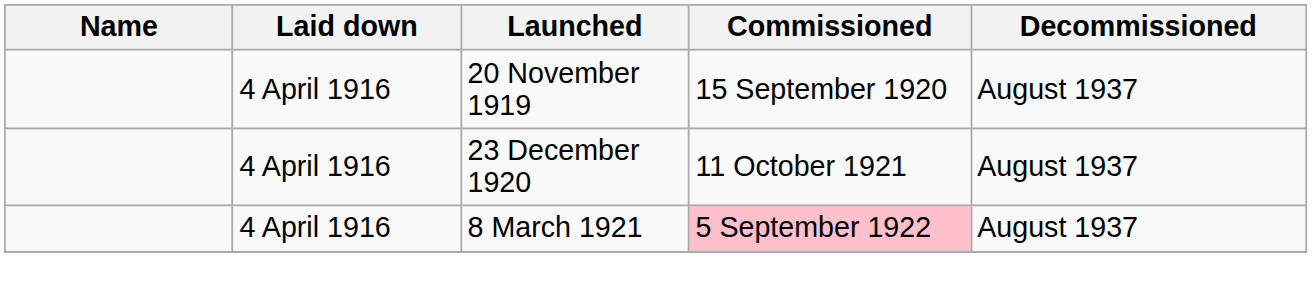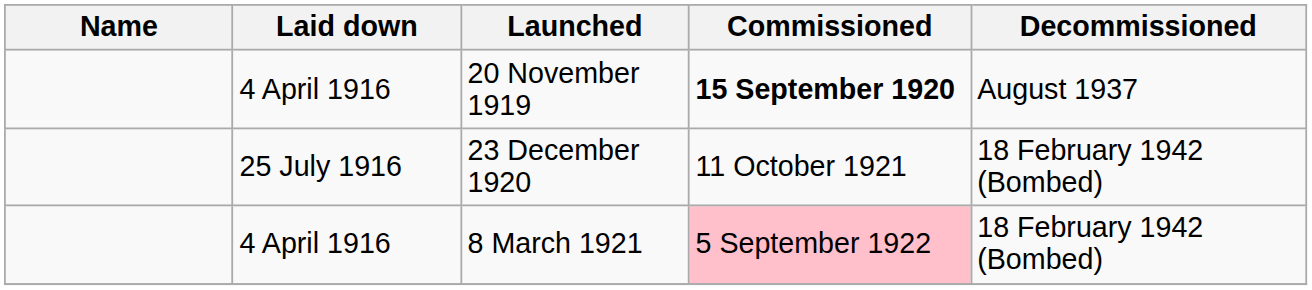 <table class="wikitable">
 <tr>
 <th width="120">Name</th>
 <th width="120">Laid down</th>
 <th width="120">Launched</th>
 <th width="150">Commissioned</th>
 <th width="180">Decommissioned</th>
 </tr>
 <tr>
 <td></td>
 <td>4 April 1916</td>
 <td>20 November 1919</td>
-<td>15 September 1920</td>
+<td><strong>15 September 1920</strong></td>
 <td>August 1937</td>
 </tr>
 <tr>
 <td></td>
-<td>4 April 1916</td>
+<td>25 July 1916</td>
 <td>23 December 1920</td>
 <td>11 October 1921</td>
-<td>August 1937</td>
+<td>18 February 1942 (Bombed)</td>
 </tr>
 <tr>
 <td></td>
 <td>4 April 1916</td>
 <td>8 March 1921</td>
 <td style="background: pink;">5 September 1922</td>
-<td>August 1937</td>
+<td>18 February 1942 (Bombed)</td>
 </tr>
 <tr>
 </tr>
 </table>
